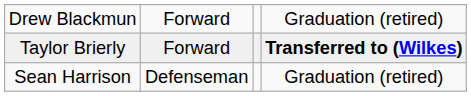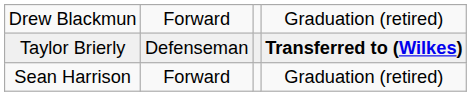 <table class="wikitable">
 <tr align="center" bgcolor="">
 <td>Drew Blackmun</td>
 <td>Forward</td>
 <td></td>
 <td>Graduation (retired)</td>
 </tr>
 <tr align="center" bgcolor="f0f0f0">
 <td>Taylor Brierly</td>
-<td>Forward</td>
+<td>Defenseman</td>
 <td></td>
 <td><strong>Transferred to (<a href='#'>Wilkes</a>)</strong></td>
 </tr>
 <tr align="center" bgcolor="">
 <td>Sean Harrison</td>
-<td>Defenseman</td>
+<td>Forward</td>
 <td></td>
 <td>Graduation (retired)</td>
 </tr>
 </table>
